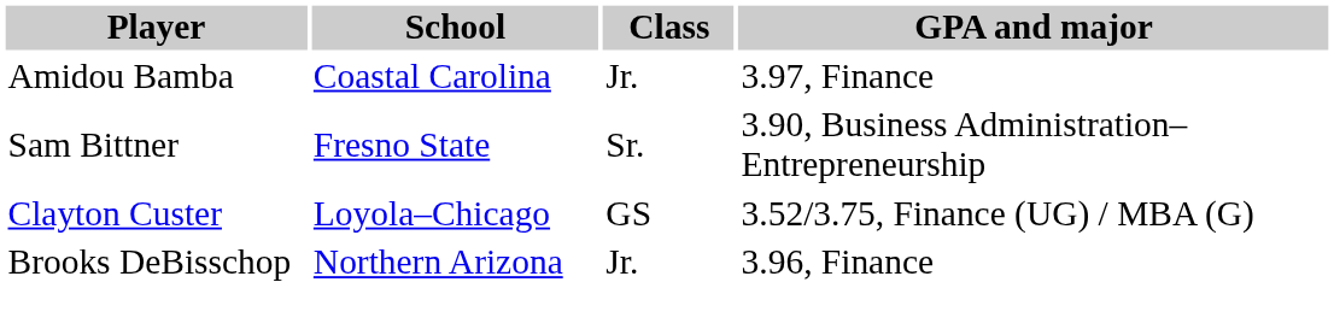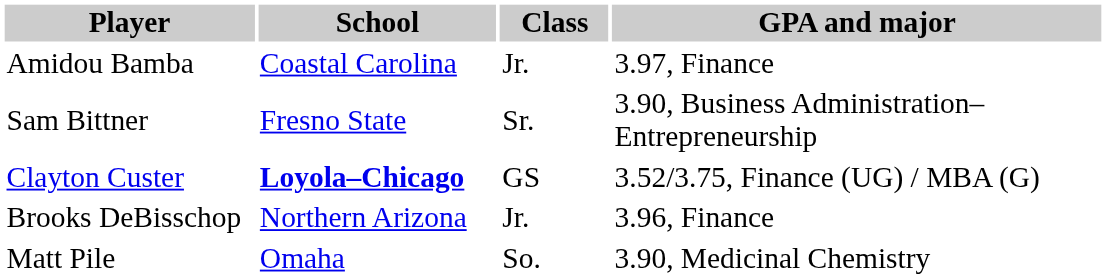 <table style="width:600px" "border:'1' 'solid' 'gray' ">
 <tr>
 <th style="background:#ccc; width:23%;">Player</th>
 <th style="background:#ccc; width:22%;">School</th>
 <th style="background:#ccc; width:10%;">Class</th>
 <th style="background:#ccc; width:45%;">GPA and major</th>
 </tr>
 <tr>
 <td>Amidou Bamba</td>
 <td><a href='#'>Coastal Carolina</a></td>
 <td>Jr.</td>
 <td>3.97, Finance</td>
 </tr>
 <tr>
 <td>Sam Bittner</td>
 <td><a href='#'>Fresno State</a></td>
 <td>Sr.</td>
 <td>3.90, Business Administration–Entrepreneurship</td>
 </tr>
 <tr>
 <td><a href='#'>Clayton Custer</a></td>
-<td><a href='#'>Loyola–Chicago</a></td>
+<td><strong><a href='#'>Loyola–Chicago</a></strong></td>
 <td>GS</td>
 <td>3.52/3.75, Finance (UG) / MBA (G)</td>
 </tr>
 <tr>
 <td>Brooks DeBisschop</td>
 <td><a href='#'>Northern Arizona</a></td>
 <td>Jr.</td>
 <td>3.96, Finance</td>
 </tr>
+<tr>
+<td>Matt Pile</td>
+<td><a href='#'>Omaha</a></td>
+<td>So.</td>
+<td>3.90, Medicinal Chemistry</td>
+</tr>
 </table>
